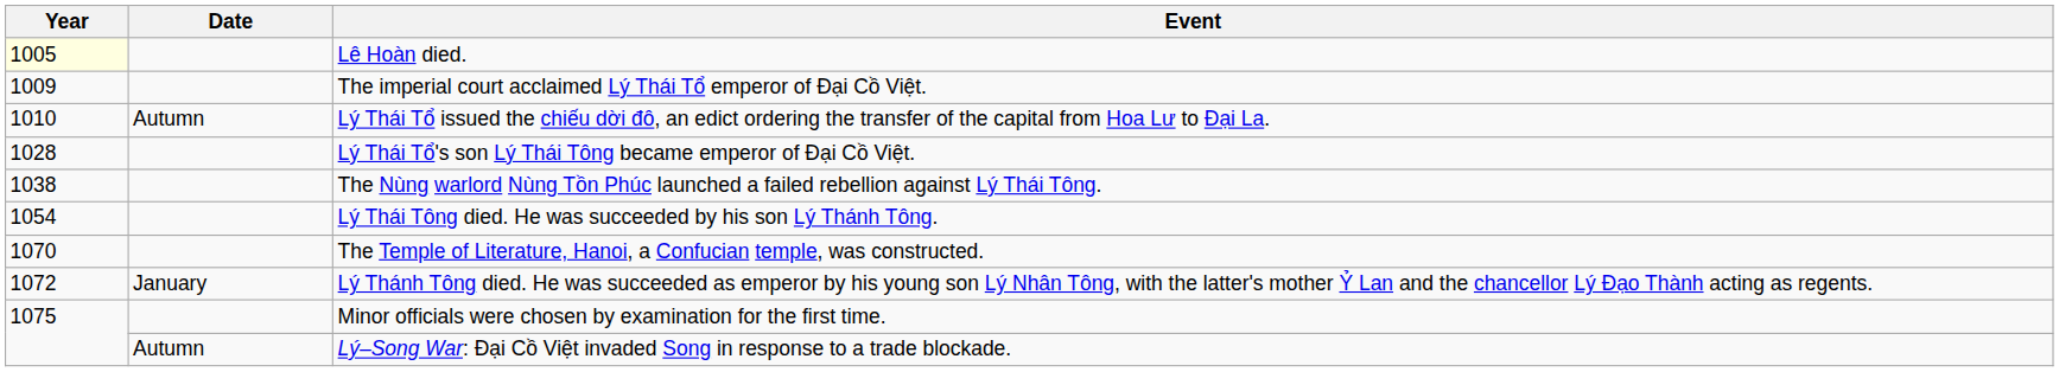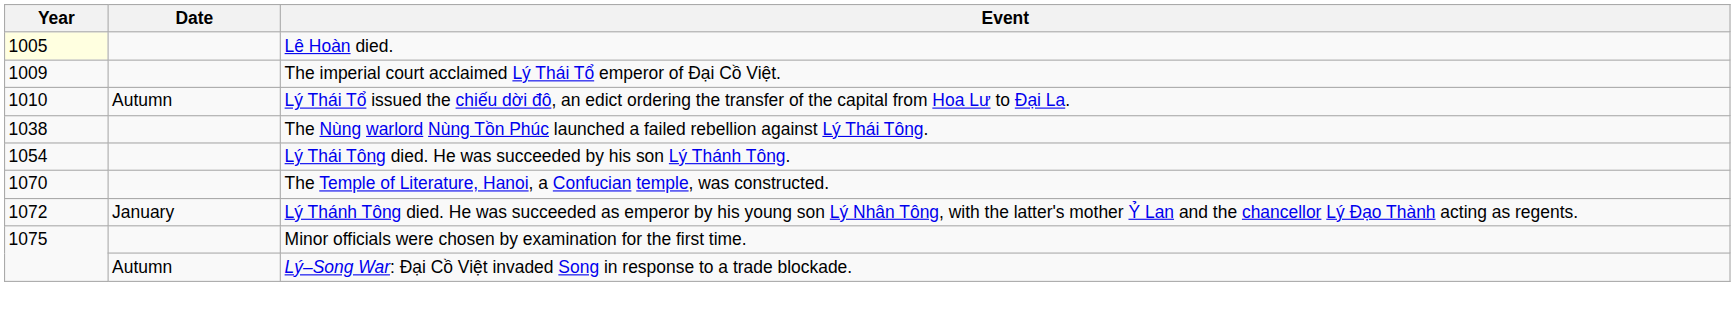 <table class="wikitable" width="100%">
 <tr>
 <th style="width:6%">Year</th>
 <th style="width:10%">Date</th>
 <th>Event</th>
 </tr>
 <tr>
 <td style="background: lightyellow;">1005</td>
 <td></td>
 <td><a href='#'>Lê Hoàn</a> died.</td>
 </tr>
 <tr>
 <td>1009</td>
 <td></td>
 <td>The imperial court acclaimed <a href='#'>Lý Thái Tổ</a> emperor of Đại Cồ Việt.</td>
 </tr>
 <tr>
 <td>1010</td>
 <td>Autumn</td>
 <td><a href='#'>Lý Thái Tổ</a> issued the <a href='#'>chiếu dời đô</a>, an edict ordering the transfer of the capital from <a href='#'>Hoa Lư</a> to <a href='#'>Đại La</a>.</td>
-</tr>
-<tr>
-<td>1028</td>
-<td></td>
-<td><a href='#'>Lý Thái Tổ</a>'s son <a href='#'>Lý Thái Tông</a> became emperor of Đại Cồ Việt.</td>
 </tr>
 <tr>
 <td>1038</td>
 <td></td>
 <td>The <a href='#'>Nùng</a> <a href='#'>warlord</a> <a href='#'>Nùng Tồn Phúc</a> launched a failed rebellion against <a href='#'>Lý Thái Tông</a>.</td>
 </tr>
 <tr>
 <td>1054</td>
 <td></td>
 <td><a href='#'>Lý Thái Tông</a> died. He was succeeded by his son <a href='#'>Lý Thánh Tông</a>.</td>
 </tr>
 <tr>
 <td>1070</td>
 <td></td>
 <td>The <a href='#'>Temple of Literature, Hanoi</a>, a <a href='#'>Confucian</a> <a href='#'>temple</a>, was constructed.</td>
 </tr>
 <tr>
 <td>1072</td>
 <td>January</td>
 <td><a href='#'>Lý Thánh Tông</a> died. He was succeeded as emperor by his young son <a href='#'>Lý Nhân Tông</a>, with the latter's mother <a href='#'>Ỷ Lan</a> and the <a href='#'>chancellor</a> <a href='#'>Lý Đạo Thành</a> acting as regents.</td>
 </tr>
 <tr>
 <td rowspan="2" valign="top">1075</td>
 <td></td>
 <td>Minor officials were chosen by examination for the first time.</td>
 </tr>
 <tr>
 <td>Autumn</td>
 <td><em><a href='#'>Lý–Song War</a></em>: Đại Cồ Việt invaded <a href='#'>Song</a> in response to a trade blockade.</td>
 </tr>
 </table>
